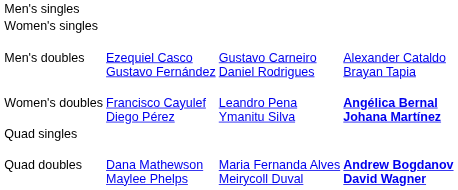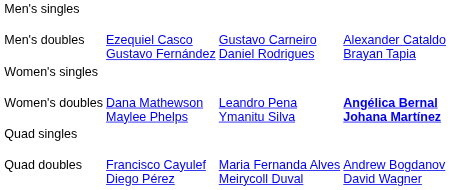 <table>
 <tr>
 <td>Men's singles<br></td>
-<td></td>
-<td></td>
-<td></td>
-</tr>
-<tr>
-<td>Women's singles<br></td>
 <td></td>
 <td></td>
 <td></td>
 </tr>
 <tr>
 <td>Men's doubles<br></td>
 <td><br><a href='#'>Ezequiel Casco</a><br><a href='#'>Gustavo Fernández</a></td>
 <td><br><a href='#'>Gustavo Carneiro</a><br><a href='#'>Daniel Rodrigues</a></td>
 <td><br><a href='#'>Alexander Cataldo</a><br><a href='#'>Brayan Tapia</a></td>
 </tr>
 <tr>
+<td>Women's singles<br></td>
+<td></td>
+<td></td>
+<td></td>
+</tr>
+<tr>
 <td>Women's doubles<br></td>
-<td><br><a href='#'>Francisco Cayulef</a><br><a href='#'>Diego Pérez</a></td>
+<td><br><a href='#'>Dana Mathewson</a><br><a href='#'>Maylee Phelps</a></td>
 <td><br><a href='#'>Leandro Pena</a><br><a href='#'>Ymanitu Silva</a></td>
 <td><strong><br><a href='#'>Angélica Bernal</a><br><a href='#'>Johana Martínez</a></strong></td>
 </tr>
 <tr>
 <td>Quad singles<br></td>
 <td></td>
 <td></td>
 <td></td>
 </tr>
 <tr>
 <td>Quad doubles<br></td>
-<td><br><a href='#'>Dana Mathewson</a><br><a href='#'>Maylee Phelps</a></td>
+<td><br><a href='#'>Francisco Cayulef</a><br><a href='#'>Diego Pérez</a></td>
 <td><br><a href='#'>Maria Fernanda Alves</a><br><a href='#'>Meirycoll Duval</a></td>
-<td><strong><br><a href='#'>Andrew Bogdanov</a><br><a href='#'>David Wagner</a></strong></td>
+<td><br><a href='#'>Andrew Bogdanov</a><br><a href='#'>David Wagner</a></td>
 </tr>
 </table>
